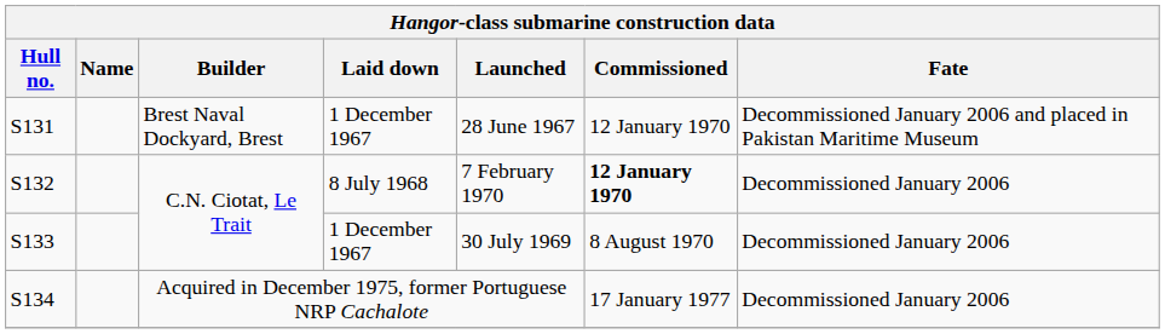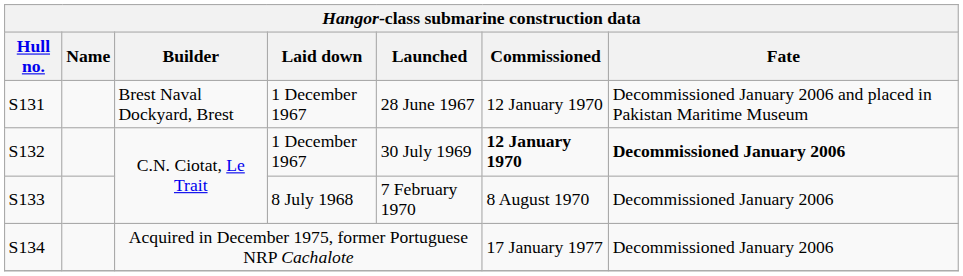 <table class="wikitable">
 <tr>
 <th colspan="7" align="center"><em>Hangor</em>-class submarine construction data</th>
 </tr>
 <tr>
 <th><a href='#'>Hull no.</a></th>
 <th>Name</th>
 <th>Builder</th>
 <th>Laid down</th>
 <th>Launched</th>
 <th>Commissioned</th>
 <th>Fate</th>
 </tr>
 <tr>
 <td>S131</td>
 <td></td>
 <td>Brest Naval Dockyard, Brest</td>
 <td>1 December 1967</td>
 <td>28 June 1967</td>
 <td>12 January 1970</td>
 <td>Decommissioned January 2006 and placed in Pakistan Maritime Museum</td>
 </tr>
 <tr>
 <td>S132</td>
 <td></td>
 <td rowspan="2" align="center">C.N. Ciotat, <a href='#'>Le Trait</a></td>
-<td>8 July 1968</td>
-<td>7 February 1970</td>
+<td>1 December 1967</td>
+<td>30 July 1969</td>
 <td><strong>12 January 1970</strong></td>
-<td>Decommissioned January 2006</td>
+<td><strong>Decommissioned January 2006</strong></td>
 </tr>
 <tr>
 <td>S133</td>
 <td></td>
-<td>1 December 1967</td>
-<td>30 July 1969</td>
+<td>8 July 1968</td>
+<td>7 February 1970</td>
 <td>8 August 1970</td>
 <td>Decommissioned January 2006</td>
 </tr>
 <tr>
 <td>S134</td>
 <td></td>
 <td colspan="3" align="center">Acquired in December 1975, former Portuguese NRP <em>Cachalote</em></td>
 <td>17 January 1977</td>
 <td>Decommissioned January 2006</td>
 </tr>
 <tr>
 </tr>
 </table>
